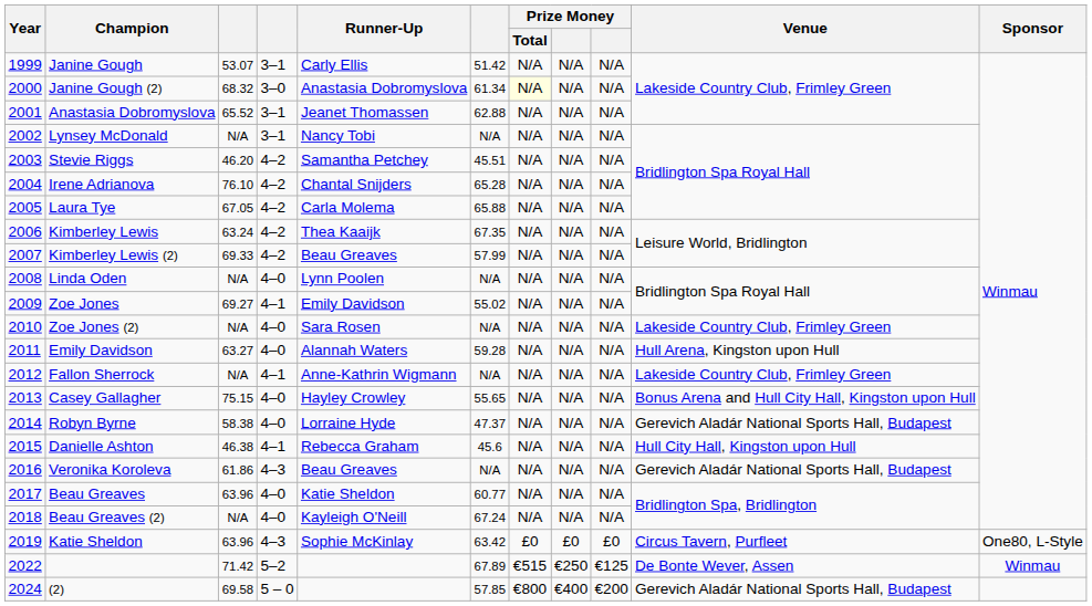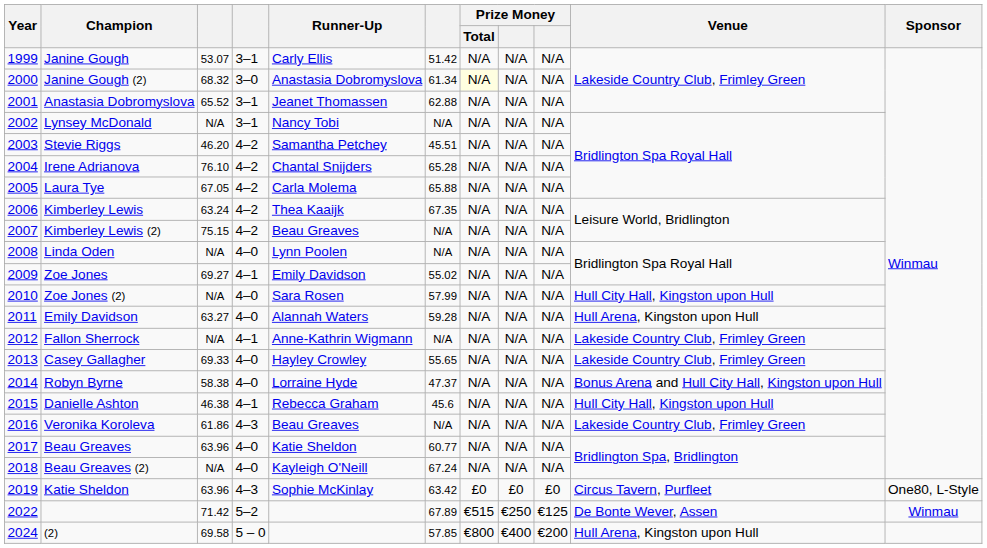 <table class="wikitable sortable">
 <tr>
 <th rowspan=2>Year</th>
 <th rowspan=2>Champion</th>
 <th rowspan=2></th>
 <th rowspan=2></th>
 <th rowspan=2>Runner-Up</th>
 <th rowspan=2></th>
 <th colspan=3>Prize Money</th>
 <th rowspan=2>Venue</th>
 <th rowspan=2>Sponsor</th>
 </tr>
 <tr>
 <th>Total</th>
 <th></th>
 <th></th>
 </tr>
 <tr>
 <td><a href='#'>1999</a></td>
 <td> <a href='#'>Janine Gough</a></td>
 <td align="center"><small><span>53.07</span></small></td>
 <td>3–1</td>
 <td> <a href='#'>Carly Ellis</a></td>
 <td align="center"><small><span>51.42</span></small></td>
 <td align=center>N/A</td>
 <td align=center>N/A</td>
 <td align=center>N/A</td>
 <td rowspan=3><a href='#'>Lakeside Country Club</a>, <a href='#'>Frimley Green</a></td>
 <td rowspan=20><a href='#'>Winmau</a></td>
 </tr>
 <tr>
 <td><a href='#'>2000</a></td>
 <td> <a href='#'>Janine Gough</a> <small>(2)</small></td>
 <td align="center"><small><span>68.32</span></small></td>
 <td>3–0</td>
 <td> <a href='#'>Anastasia Dobromyslova</a></td>
 <td align="center"><small><span>61.34</span></small></td>
 <td align=center style="background: lightyellow;">N/A</td>
 <td align=center>N/A</td>
 <td align=center>N/A</td>
 </tr>
 <tr>
 <td><a href='#'>2001</a></td>
 <td> <a href='#'>Anastasia Dobromyslova</a></td>
 <td align="center"><small><span>65.52</span></small></td>
 <td>3–1</td>
 <td> <a href='#'>Jeanet Thomassen</a></td>
 <td align="center"><small><span>62.88</span></small></td>
 <td align=center>N/A</td>
 <td align=center>N/A</td>
 <td align=center>N/A</td>
 </tr>
 <tr>
 <td><a href='#'>2002</a></td>
 <td> <a href='#'>Lynsey McDonald</a></td>
 <td align="center"><small><span>N/A</span></small></td>
 <td>3–1</td>
 <td> <a href='#'>Nancy Tobi</a></td>
 <td align="center"><small><span>N/A</span></small></td>
 <td align=center>N/A</td>
 <td align=center>N/A</td>
 <td align=center>N/A</td>
 <td rowspan=4><a href='#'>Bridlington Spa Royal Hall</a></td>
 </tr>
 <tr>
 <td><a href='#'>2003</a></td>
 <td> <a href='#'>Stevie Riggs</a></td>
 <td align="center"><small><span>46.20</span></small></td>
 <td>4–2</td>
 <td> <a href='#'>Samantha Petchey</a></td>
 <td align="center"><small><span>45.51</span></small></td>
 <td align=center>N/A</td>
 <td align=center>N/A</td>
 <td align=center>N/A</td>
 </tr>
 <tr>
 <td><a href='#'>2004</a></td>
 <td> <a href='#'>Irene Adrianova</a></td>
 <td align="center"><small><span>76.10</span></small></td>
 <td>4–2</td>
 <td> <a href='#'>Chantal Snijders</a></td>
 <td align="center"><small><span>65.28</span></small></td>
 <td align=center>N/A</td>
 <td align=center>N/A</td>
 <td align=center>N/A</td>
 </tr>
 <tr>
 <td><a href='#'>2005</a></td>
 <td> <a href='#'>Laura Tye</a></td>
 <td align="center"><small><span>67.05</span></small></td>
 <td>4–2</td>
 <td> <a href='#'>Carla Molema</a></td>
 <td align="center"><small><span>65.88</span></small></td>
 <td align=center>N/A</td>
 <td align=center>N/A</td>
 <td align=center>N/A</td>
 </tr>
 <tr>
 <td><a href='#'>2006</a></td>
 <td> <a href='#'>Kimberley Lewis</a></td>
 <td align="center"><small><span>63.24</span></small></td>
 <td>4–2</td>
 <td> <a href='#'>Thea Kaaijk</a></td>
 <td align="center"><small><span>67.35</span></small></td>
 <td align=center>N/A</td>
 <td align=center>N/A</td>
 <td align=center>N/A</td>
 <td rowspan=2>Leisure World, Bridlington</td>
 </tr>
 <tr>
 <td><a href='#'>2007</a></td>
 <td> <a href='#'>Kimberley Lewis</a> <small>(2)</small></td>
-<td align="center"><small><span>69.33</span></small></td>
+<td align="center"><small><span>75.15</span></small></td>
 <td>4–2</td>
 <td> <a href='#'>Beau Greaves</a></td>
-<td align="center"><small><span>57.99</span></small></td>
+<td align="center"><small><span>N/A</span></small></td>
 <td align=center>N/A</td>
 <td align=center>N/A</td>
 <td align=center>N/A</td>
 </tr>
 <tr>
 <td><a href='#'>2008</a></td>
 <td> <a href='#'>Linda Oden</a></td>
 <td align="center"><small><span>N/A</span></small></td>
 <td>4–0</td>
 <td> <a href='#'>Lynn Poolen</a></td>
 <td align="center"><small><span>N/A</span></small></td>
 <td align=center>N/A</td>
 <td align=center>N/A</td>
 <td align=center>N/A</td>
 <td rowspan=2>Bridlington Spa Royal Hall</td>
 </tr>
 <tr>
 <td><a href='#'>2009</a></td>
 <td> <a href='#'>Zoe Jones</a></td>
 <td align="center"><small><span>69.27</span></small></td>
 <td>4–1</td>
 <td> <a href='#'>Emily Davidson</a></td>
 <td align="center"><small><span>55.02</span></small></td>
 <td align=center>N/A</td>
 <td align=center>N/A</td>
 <td align=center>N/A</td>
 </tr>
 <tr>
 <td><a href='#'>2010</a></td>
 <td> <a href='#'>Zoe Jones</a> <small>(2)</small></td>
 <td align="center"><small><span>N/A</span></small></td>
 <td>4–0</td>
 <td> <a href='#'>Sara Rosen</a></td>
-<td align="center"><small><span>N/A</span></small></td>
+<td align="center"><small><span>57.99</span></small></td>
 <td align=center>N/A</td>
 <td align=center>N/A</td>
 <td align=center>N/A</td>
-<td><a href='#'>Lakeside Country Club</a>, <a href='#'>Frimley Green</a></td>
+<td><a href='#'>Hull City Hall</a>, <a href='#'>Kingston upon Hull</a></td>
 </tr>
 <tr>
 <td><a href='#'>2011</a></td>
 <td> <a href='#'>Emily Davidson</a></td>
 <td align="center"><small><span>63.27</span></small></td>
 <td>4–0</td>
 <td> <a href='#'>Alannah Waters</a></td>
 <td align="center"><small><span>59.28</span></small></td>
 <td align=center>N/A</td>
 <td align=center>N/A</td>
 <td align=center>N/A</td>
 <td><a href='#'>Hull Arena</a>, Kingston upon Hull</td>
 </tr>
 <tr>
 <td><a href='#'>2012</a></td>
 <td> <a href='#'>Fallon Sherrock</a></td>
 <td align="center"><small><span>N/A</span></small></td>
 <td>4–1</td>
 <td> <a href='#'>Anne-Kathrin Wigmann</a></td>
 <td align="center"><small><span>N/A</span></small></td>
 <td align=center>N/A</td>
 <td align=center>N/A</td>
 <td align=center>N/A</td>
 <td><a href='#'>Lakeside Country Club</a>, <a href='#'>Frimley Green</a></td>
 </tr>
 <tr>
 <td><a href='#'>2013</a></td>
 <td> <a href='#'>Casey Gallagher</a></td>
-<td align="center"><small><span>75.15</span></small></td>
+<td align="center"><small><span>69.33</span></small></td>
 <td>4–0</td>
 <td> <a href='#'>Hayley Crowley</a></td>
 <td align="center"><small><span>55.65</span></small></td>
 <td align=center>N/A</td>
 <td align=center>N/A</td>
 <td align=center>N/A</td>
-<td><a href='#'>Bonus Arena</a> and <a href='#'>Hull City Hall</a>, <a href='#'>Kingston upon Hull</a></td>
+<td><a href='#'>Lakeside Country Club</a>, <a href='#'>Frimley Green</a></td>
 </tr>
 <tr>
 <td><a href='#'>2014</a></td>
 <td> <a href='#'>Robyn Byrne</a></td>
 <td align="center"><small><span>58.38</span></small></td>
 <td>4–0</td>
 <td> <a href='#'>Lorraine Hyde</a></td>
 <td align="center"><small><span>47.37</span></small></td>
 <td align=center>N/A</td>
 <td align=center>N/A</td>
 <td align=center>N/A</td>
-<td> Gerevich Aladár National Sports Hall, <a href='#'>Budapest</a></td>
+<td><a href='#'>Bonus Arena</a> and <a href='#'>Hull City Hall</a>, <a href='#'>Kingston upon Hull</a></td>
 </tr>
 <tr>
 <td><a href='#'>2015</a></td>
 <td> <a href='#'>Danielle Ashton</a></td>
 <td align="center"><small><span>46.38</span></small></td>
 <td>4–1</td>
 <td> <a href='#'>Rebecca Graham</a></td>
 <td align="center"><small><span>45.6</span></small></td>
 <td align=center>N/A</td>
 <td align=center>N/A</td>
 <td align=center>N/A</td>
 <td><a href='#'>Hull City Hall</a>, <a href='#'>Kingston upon Hull</a></td>
 </tr>
 <tr>
 <td><a href='#'>2016</a></td>
 <td> <a href='#'>Veronika Koroleva</a></td>
 <td align="center"><small><span>61.86</span></small></td>
 <td>4–3</td>
 <td> <a href='#'>Beau Greaves</a></td>
 <td align="center"><small><span>N/A</span></small></td>
 <td align=center>N/A</td>
 <td align=center>N/A</td>
 <td align=center>N/A</td>
-<td> Gerevich Aladár National Sports Hall, <a href='#'>Budapest</a></td>
+<td><a href='#'>Lakeside Country Club</a>, <a href='#'>Frimley Green</a></td>
 </tr>
 <tr>
 <td><a href='#'>2017</a></td>
 <td> <a href='#'>Beau Greaves</a></td>
 <td align="center"><small><span>63.96</span></small></td>
 <td>4–0</td>
 <td> <a href='#'>Katie Sheldon</a></td>
 <td align="center"><small><span>60.77</span></small></td>
 <td align=center>N/A</td>
 <td align=center>N/A</td>
 <td align=center>N/A</td>
 <td rowspan=2><a href='#'>Bridlington Spa</a>, <a href='#'>Bridlington</a></td>
 </tr>
 <tr>
 <td><a href='#'>2018</a></td>
 <td> <a href='#'>Beau Greaves</a> <small>(2)</small></td>
 <td align="center"><small><span>N/A</span></small></td>
 <td>4–0</td>
 <td> <a href='#'>Kayleigh O'Neill</a></td>
 <td align="center"><small><span>67.24</span></small></td>
 <td align=center>N/A</td>
 <td align=center>N/A</td>
 <td align=center>N/A</td>
 </tr>
 <tr>
 <td><a href='#'>2019</a></td>
 <td> <a href='#'>Katie Sheldon</a></td>
 <td align="center"><small><span>63.96</span></small></td>
 <td>4–3</td>
 <td> <a href='#'>Sophie McKinlay</a></td>
 <td align="center"><small><span>63.42</span></small></td>
 <td align=center>£0</td>
 <td align=center>£0</td>
 <td align=center>£0</td>
 <td><a href='#'>Circus Tavern</a>, <a href='#'>Purfleet</a></td>
 <td align=center>One80, L-Style</td>
 </tr>
 <tr>
 <td><a href='#'>2022</a></td>
 <td></td>
 <td align="center"><small><span>71.42</span></small></td>
 <td>5–2</td>
 <td></td>
 <td align="center"><small><span>67.89</span></small></td>
 <td align=center>€515</td>
 <td align=center>€250</td>
 <td align=center>€125</td>
 <td> <a href='#'>De Bonte Wever</a>, <a href='#'>Assen</a></td>
 <td align=center><a href='#'>Winmau</a></td>
 </tr>
 <tr>
 <td><a href='#'>2024</a></td>
 <td> <small>(2)</small></td>
 <td align="center"><small><span>69.58</span></small></td>
 <td align=center>5 – 0</td>
 <td></td>
 <td align="center"><small><span>57.85</span></small></td>
 <td align=center>€800</td>
 <td align=center>€400</td>
 <td align=center>€200</td>
-<td> Gerevich Aladár National Sports Hall, <a href='#'>Budapest</a></td>
+<td><a href='#'>Hull Arena</a>, Kingston upon Hull</td>
 <td align=center></td>
 </tr>
 </table>
